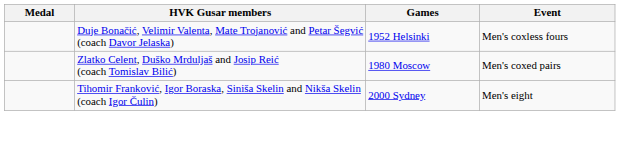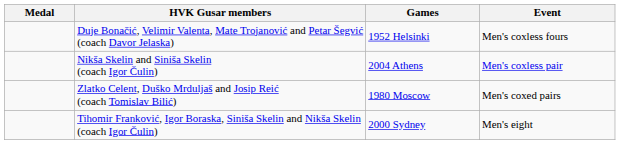 <table class="wikitable sortable">
 <tr>
 <th style="width:6em">Medal</th>
 <th>HVK Gusar members</th>
 <th style="width:10em">Games</th>
 <th style="width:12em">Event</th>
 </tr>
 <tr>
 <td></td>
 <td><a href='#'>Duje Bonačić</a>, <a href='#'>Velimir Valenta</a>, <a href='#'>Mate Trojanović</a> and <a href='#'>Petar Šegvić</a><br>(coach <a href='#'>Davor Jelaska</a>)</td>
 <td><a href='#'>1952 Helsinki</a></td>
 <td>Men's coxless fours</td>
 </tr>
 <tr>
 <td></td>
+<td><a href='#'>Nikša Skelin</a> and <a href='#'>Siniša Skelin</a><br>(coach <a href='#'>Igor Čulin</a>)</td>
+<td><a href='#'>2004 Athens</a></td>
+<td><a href='#'>Men's coxless pair</a></td>
+</tr>
+<tr>
+<td></td>
 <td><a href='#'>Zlatko Celent</a>, <a href='#'>Duško Mrduljaš</a> and <a href='#'>Josip Reić</a><br>(coach <a href='#'>Tomislav Bilić</a>)</td>
 <td><a href='#'>1980 Moscow</a></td>
 <td>Men's coxed pairs</td>
 </tr>
 <tr>
 <td></td>
 <td><a href='#'>Tihomir Franković</a>, <a href='#'>Igor Boraska</a>, <a href='#'>Siniša Skelin</a> and <a href='#'>Nikša Skelin</a><br>(coach <a href='#'>Igor Čulin</a>)</td>
 <td><a href='#'>2000 Sydney</a></td>
 <td>Men's eight</td>
 </tr>
 </table>
